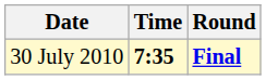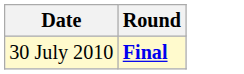 <table class="wikitable">
 <tr>
 <th>Date</th>
-<th>Time</th>
 <th>Round</th>
 </tr>
 <tr style=background:lemonchiffon>
 <td>30 July 2010</td>
-<td><strong>7:35</strong></td>
 <td><strong><a href='#'>Final</a></strong></td>
 </tr>
 </table>
